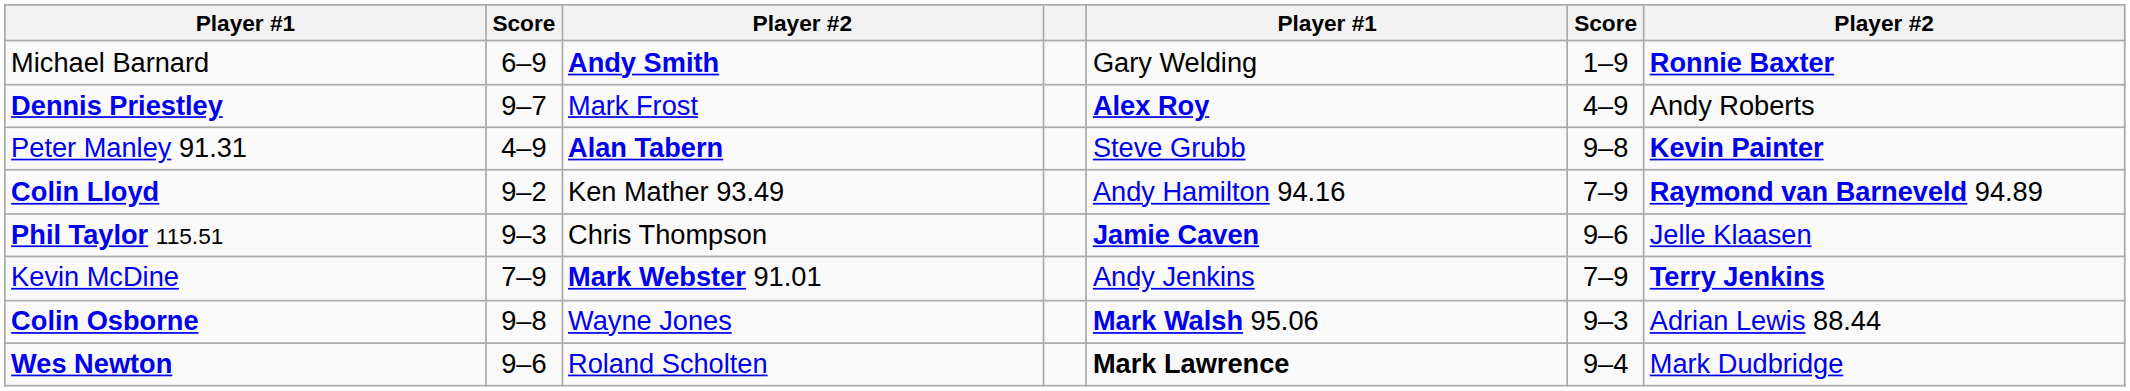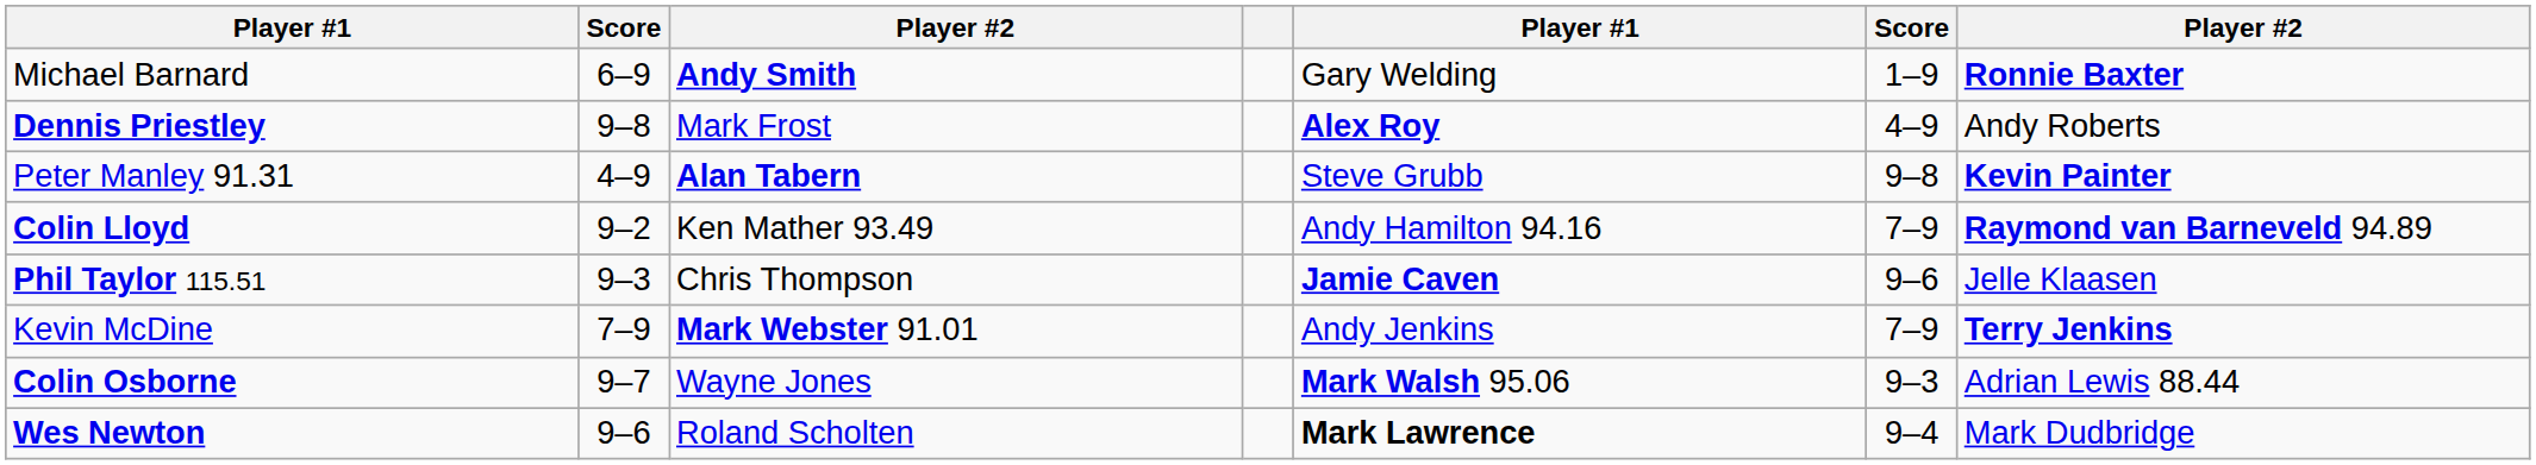 <table class="wikitable">
 <tr style="font-size:10pt;font-weight:bold">
 <th width=22%>Player #1</th>
 <th width=3%>Score</th>
 <th width=22%>Player #2</th>
 <th width=2%></th>
 <th width=22%>Player #1</th>
 <th width=3%>Score</th>
 <th width=22%>Player #2</th>
 </tr>
 <tr>
 <td> Michael Barnard</td>
 <td align=center>6–9</td>
 <td><strong> <a href='#'>Andy Smith</a></strong></td>
 <td></td>
 <td> Gary Welding</td>
 <td align=center>1–9</td>
 <td><strong> <a href='#'>Ronnie Baxter</a></strong></td>
 </tr>
 <tr>
 <td><strong> <a href='#'>Dennis Priestley</a></strong></td>
-<td align=center>9–7</td>
+<td align=center>9–8</td>
 <td> <a href='#'>Mark Frost</a></td>
 <td></td>
 <td><strong> <a href='#'>Alex Roy</a></strong></td>
 <td align=center>4–9</td>
 <td> Andy Roberts</td>
 </tr>
 <tr>
 <td> <a href='#'>Peter Manley</a> 91.31</td>
 <td align=center>4–9</td>
 <td><strong> <a href='#'>Alan Tabern</a></strong></td>
 <td></td>
 <td> <a href='#'>Steve Grubb</a></td>
 <td align=center>9–8</td>
 <td><strong> <a href='#'>Kevin Painter</a></strong></td>
 </tr>
 <tr>
 <td><strong> <a href='#'>Colin Lloyd</a></strong></td>
 <td align=center>9–2</td>
 <td> Ken Mather 93.49</td>
 <td></td>
 <td> <a href='#'>Andy Hamilton</a> 94.16</td>
 <td align=center>7–9</td>
 <td><strong> <a href='#'>Raymond van Barneveld</a></strong> 94.89</td>
 </tr>
 <tr>
 <td><strong> <a href='#'>Phil Taylor</a></strong> <small><span>115.51</span></small></td>
 <td align=center>9–3</td>
 <td> Chris Thompson</td>
 <td></td>
 <td><strong> <a href='#'>Jamie Caven</a></strong></td>
 <td align=center>9–6</td>
 <td> <a href='#'>Jelle Klaasen</a></td>
 </tr>
 <tr>
 <td> <a href='#'>Kevin McDine</a></td>
 <td align=center>7–9</td>
 <td><strong> <a href='#'>Mark Webster</a></strong> 91.01</td>
 <td></td>
 <td> <a href='#'>Andy Jenkins</a></td>
 <td align=center>7–9</td>
 <td><strong> <a href='#'>Terry Jenkins</a></strong></td>
 </tr>
 <tr>
 <td><strong> <a href='#'>Colin Osborne</a></strong></td>
-<td align=center>9–8</td>
+<td align=center>9–7</td>
 <td> <a href='#'>Wayne Jones</a></td>
 <td></td>
 <td><strong> <a href='#'>Mark Walsh</a></strong> 95.06</td>
 <td align=center>9–3</td>
 <td> <a href='#'>Adrian Lewis</a> 88.44</td>
 </tr>
 <tr>
 <td><strong> <a href='#'>Wes Newton</a></strong></td>
 <td align=center>9–6</td>
 <td> <a href='#'>Roland Scholten</a></td>
 <td></td>
 <td><strong> Mark Lawrence</strong></td>
 <td align=center>9–4</td>
 <td> <a href='#'>Mark Dudbridge</a></td>
 </tr>
 </table>
